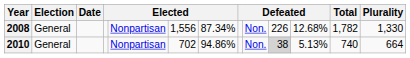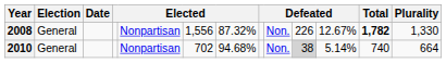 <table class="wikitable">
 <tr>
 <th>Year</th>
 <th>Election</th>
 <th>Date</th>
 <th colspan="4">Elected</th>
 <th colspan="4">Defeated</th>
 <th>Total</th>
 <th>Plurality</th>
 </tr>
 <tr>
 <th valign="top">2008</th>
 <td valign="top">General</td>
 <td valign="top"></td>
 <td valign="top"></td>
 <td valign="top" ><a href='#'>Nonpartisan</a></td>
 <td valign="top" align="right">1,556</td>
-<td valign="top" align="right">87.34%</td>
+<td valign="top" align="right">87.32%</td>
 <td valign="top"></td>
 <td valign="top" ><a href='#'>Non.</a></td>
 <td valign="top" align="right">226</td>
-<td valign="top" align="right">12.68%</td>
-<td valign="top" align="right">1,782</td>
+<td valign="top" align="right">12.67%</td>
+<td valign="top" align="right"><strong>1,782</strong></td>
 <td valign="top" align="right">1,330</td>
 </tr>
 <tr>
 <th valign="top">2010</th>
 <td valign="top">General</td>
 <td valign="top"></td>
 <td valign="top"></td>
 <td valign="top" ><a href='#'>Nonpartisan</a></td>
 <td valign="top" align="right">702</td>
-<td valign="top" align="right">94.86%</td>
+<td valign="top" align="right">94.68%</td>
 <td valign="top"></td>
 <td valign="top" ><a href='#'>Non.</a></td>
 <td valign="top" align="right" style="background: lightgrey;">38</td>
-<td valign="top" align="right">5.13%</td>
+<td valign="top" align="right">5.14%</td>
 <td valign="top" align="right">740</td>
 <td valign="top" align="right">664</td>
 </tr>
 </table>
